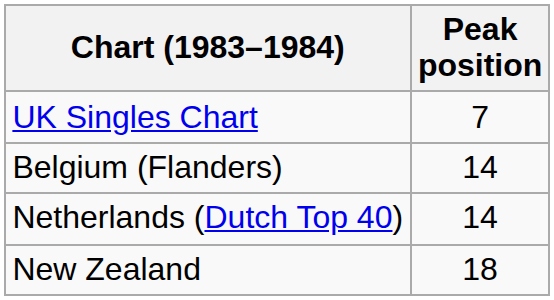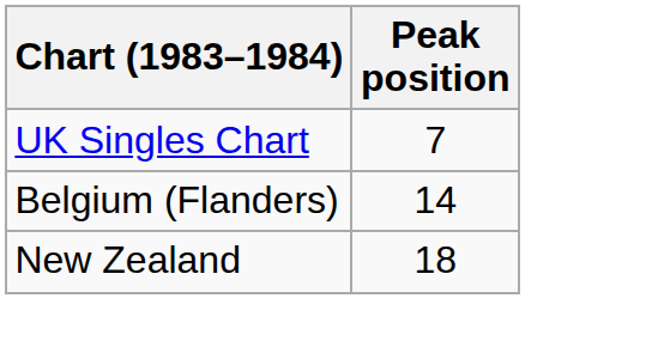 <table class="wikitable sortable">
 <tr>
 <th>Chart (1983–1984)</th>
 <th>Peak<br>position</th>
 </tr>
 <tr>
 <td><a href='#'>UK Singles Chart</a></td>
 <td style="text-align:center;">7</td>
 </tr>
 <tr>
 <td>Belgium (Flanders)</td>
 <td align="center">14</td>
 </tr>
 <tr>
-<td>Netherlands (<a href='#'>Dutch Top 40</a>)</td>
-<td align="center">14</td>
-</tr>
-<tr>
 <td>New Zealand</td>
 <td align="center">18</td>
 </tr>
 </table>
